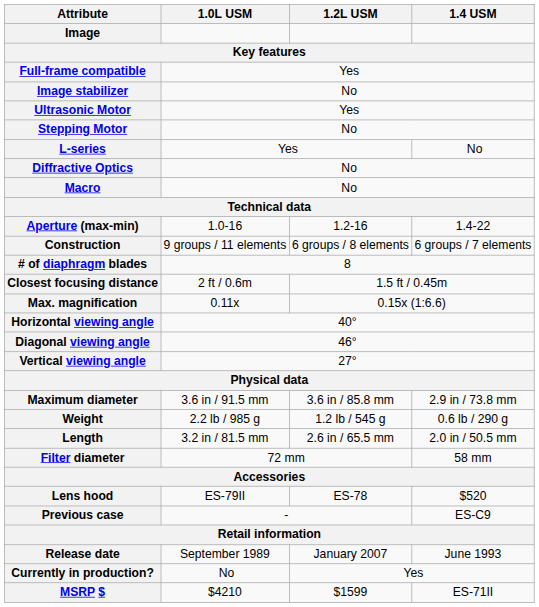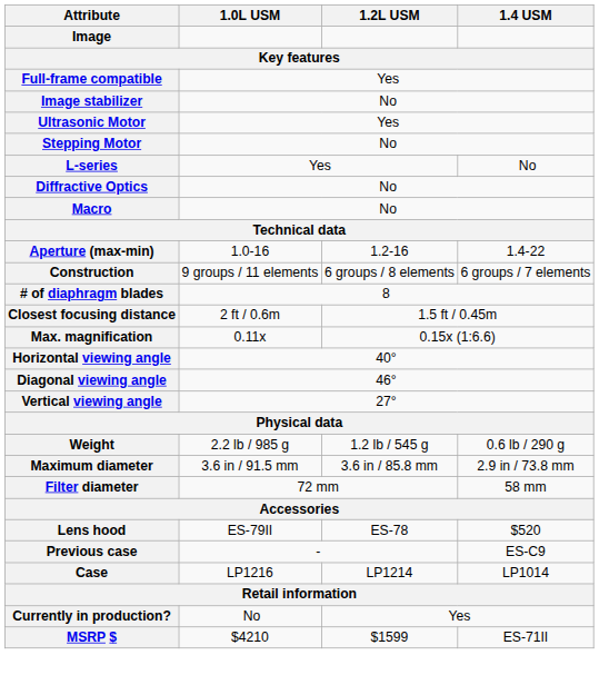 <table class="wikitable" style="margin: 1em auto; text-align:center;">
 <tr>
 <th>Attribute</th>
 <th>1.0L USM</th>
 <th>1.2L USM</th>
 <th>1.4 USM</th>
 </tr>
 <tr>
 <th>Image</th>
 <td></td>
 <td></td>
 <td></td>
 </tr>
 <tr>
 <th colspan=4>Key features</th>
 </tr>
 <tr>
 <th><a href='#'>Full-frame compatible</a></th>
 <td colspan=3> Yes</td>
 </tr>
 <tr>
 <th><a href='#'>Image stabilizer</a></th>
 <td colspan=3> No</td>
 </tr>
 <tr>
 <th><a href='#'>Ultrasonic Motor</a></th>
 <td colspan=3> Yes</td>
 </tr>
 <tr>
 <th><a href='#'>Stepping Motor</a></th>
 <td colspan=3> No</td>
 </tr>
 <tr>
 <th><a href='#'>L-series</a></th>
 <td colspan=2> Yes</td>
 <td colspan=1> No</td>
 </tr>
 <tr>
 <th><a href='#'>Diffractive Optics</a></th>
 <td colspan=3> No</td>
 </tr>
 <tr>
 <th><a href='#'>Macro</a></th>
 <td colspan=3> No</td>
 </tr>
 <tr>
 <th colspan=4>Technical data</th>
 </tr>
 <tr>
 <th><a href='#'>Aperture</a> (max-min)</th>
 <td>1.0-16</td>
 <td>1.2-16</td>
 <td>1.4-22</td>
 </tr>
 <tr>
 <th>Construction</th>
 <td>9 groups / 11 elements</td>
 <td>6 groups / 8 elements</td>
 <td>6 groups / 7 elements</td>
 </tr>
 <tr>
 <th># of <a href='#'>diaphragm</a> blades</th>
 <td colspan=3>8</td>
 </tr>
 <tr>
 <th>Closest focusing distance</th>
 <td>2 ft / 0.6m</td>
 <td colspan=2>1.5 ft / 0.45m</td>
 </tr>
 <tr>
 <th>Max. magnification</th>
 <td>0.11x</td>
 <td colspan=2>0.15x (1:6.6)</td>
 </tr>
 <tr>
 <th>Horizontal <a href='#'>viewing angle</a></th>
 <td colspan=3>40°</td>
 </tr>
 <tr>
 <th>Diagonal <a href='#'>viewing angle</a></th>
 <td colspan=3>46°</td>
 </tr>
 <tr>
 <th>Vertical <a href='#'>viewing angle</a></th>
 <td colspan=3>27°</td>
 </tr>
 <tr>
 <th colspan=4>Physical data</th>
 </tr>
 <tr>
-<th>Maximum diameter</th>
-<td>3.6 in / 91.5 mm</td>
-<td>3.6 in / 85.8 mm</td>
-<td>2.9 in / 73.8 mm</td>
-</tr>
-<tr>
 <th>Weight</th>
 <td>2.2 lb / 985 g</td>
 <td>1.2 lb / 545 g</td>
 <td>0.6 lb / 290 g</td>
 </tr>
 <tr>
-<th>Length</th>
-<td>3.2 in / 81.5 mm</td>
-<td>2.6 in / 65.5 mm</td>
-<td>2.0 in / 50.5 mm</td>
+<th>Maximum diameter</th>
+<td>3.6 in / 91.5 mm</td>
+<td>3.6 in / 85.8 mm</td>
+<td>2.9 in / 73.8 mm</td>
 </tr>
 <tr>
 <th><a href='#'>Filter</a> diameter</th>
 <td colspan=2>72 mm</td>
 <td>58 mm</td>
 </tr>
 <tr>
 <th colspan=4>Accessories</th>
 </tr>
 <tr>
 <th>Lens hood</th>
 <td>ES-79II</td>
 <td>ES-78</td>
 <td>$520</td>
 </tr>
 <tr>
 <th>Previous case</th>
 <td colspan=2>-</td>
 <td colspan=1>ES-C9</td>
 </tr>
 <tr>
-<th colspan=4>Retail information</th>
+<th>Case</th>
+<td>LP1216</td>
+<td>LP1214</td>
+<td colspan=1>LP1014</td>
 </tr>
 <tr>
-<th>Release date</th>
-<td>September 1989</td>
-<td>January 2007</td>
-<td>June 1993</td>
+<th colspan=4>Retail information</th>
 </tr>
 <tr>
 <th>Currently in production?</th>
 <td> No</td>
 <td colspan=2> Yes</td>
 </tr>
 <tr>
 <th><a href='#'>MSRP</a> <a href='#'>$</a></th>
 <td>$4210</td>
 <td>$1599</td>
 <td>ES-71II</td>
 </tr>
 </table>
